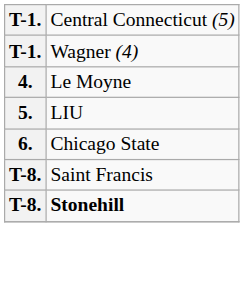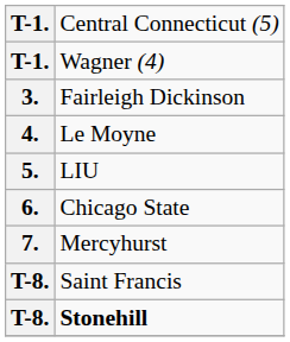 <table class="wikitable">
 <tr>
 <th>T-1.</th>
 <td>Central Connecticut <em>(5)</em></td>
 </tr>
 <tr>
 <th>T-1.</th>
 <td>Wagner <em>(4)</em></td>
+</tr>
+<tr>
+<th>3.</th>
+<td>Fairleigh Dickinson</td>
 </tr>
 <tr>
 <th>4.</th>
 <td>Le Moyne</td>
 </tr>
 <tr>
 <th>5.</th>
 <td>LIU</td>
 </tr>
 <tr>
 <th>6.</th>
 <td>Chicago State</td>
 </tr>
 <tr>
+<th>7.</th>
+<td>Mercyhurst</td>
+</tr>
+<tr>
 <th>T-8.</th>
 <td>Saint Francis</td>
 </tr>
 <tr>
 <th>T-8.</th>
 <td><strong>Stonehill</strong></td>
 </tr>
 <tr>
 </tr>
 </table>
